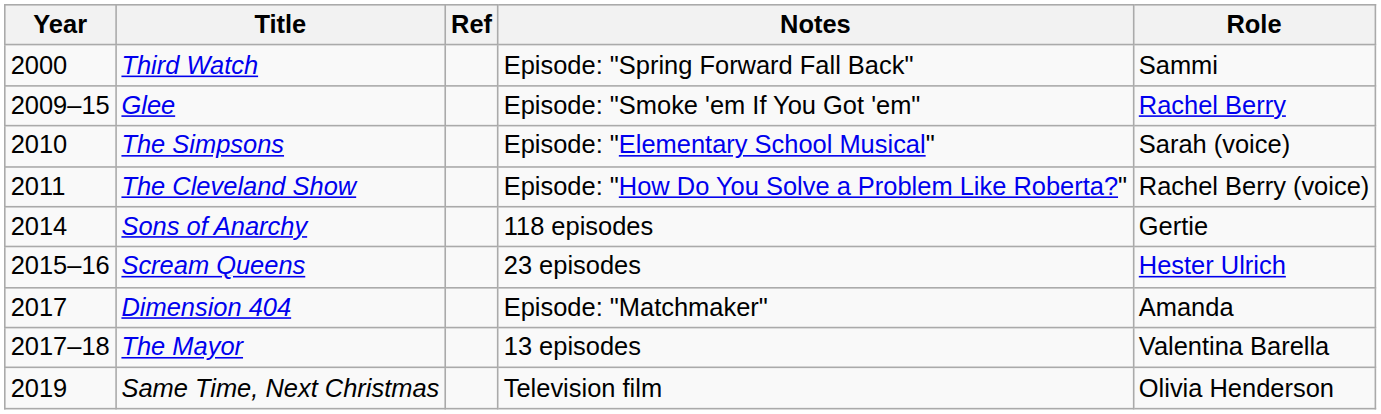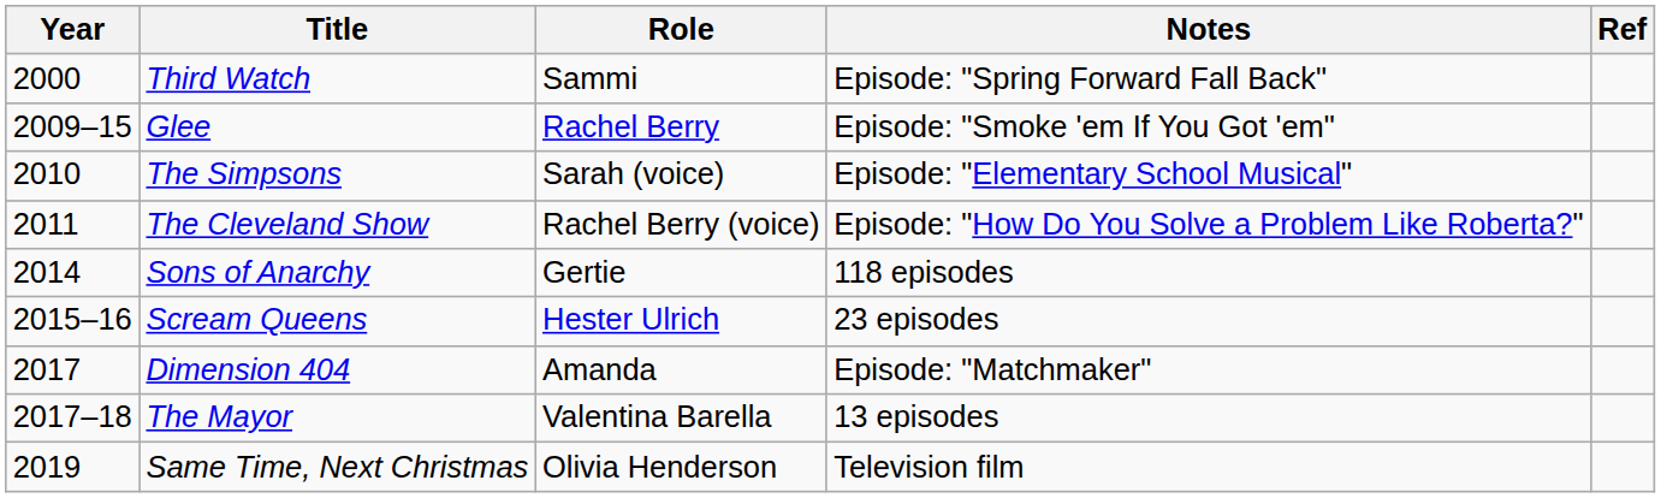 <table class="wikitable sortable">
 <tr>
 <th>Year</th>
 <th>Title</th>
+<th>Role</th>
+<th class="unsortable">Notes</th>
 <th class="unsortable">Ref</th>
-<th class="unsortable">Notes</th>
-<th>Role</th>
 </tr>
 <tr>
 <td>2000</td>
 <td><em><a href='#'>Third Watch</a></em></td>
+<td>Sammi</td>
+<td>Episode: "Spring Forward Fall Back"</td>
 <td></td>
-<td>Episode: "Spring Forward Fall Back"</td>
-<td>Sammi</td>
 </tr>
 <tr>
 <td>2009–15</td>
 <td><em><a href='#'>Glee</a></em></td>
+<td><a href='#'>Rachel Berry</a></td>
+<td>Episode: "Smoke 'em If You Got 'em"</td>
 <td></td>
-<td>Episode: "Smoke 'em If You Got 'em"</td>
-<td><a href='#'>Rachel Berry</a></td>
 </tr>
 <tr>
 <td>2010</td>
 <td><em><a href='#'>The Simpsons</a></em></td>
+<td>Sarah (voice)</td>
+<td>Episode: "<a href='#'>Elementary School Musical</a>"</td>
 <td></td>
-<td>Episode: "<a href='#'>Elementary School Musical</a>"</td>
-<td>Sarah (voice)</td>
 </tr>
 <tr>
 <td>2011</td>
 <td><em><a href='#'>The Cleveland Show</a></em></td>
+<td>Rachel Berry (voice)</td>
+<td>Episode: "<a href='#'>How Do You Solve a Problem Like Roberta?</a>"</td>
 <td></td>
-<td>Episode: "<a href='#'>How Do You Solve a Problem Like Roberta?</a>"</td>
-<td>Rachel Berry (voice)</td>
 </tr>
 <tr>
 <td>2014</td>
 <td><em><a href='#'>Sons of Anarchy</a></em></td>
+<td>Gertie</td>
+<td>118 episodes</td>
 <td></td>
-<td>118 episodes</td>
-<td>Gertie</td>
 </tr>
 <tr>
 <td>2015–16</td>
 <td><em><a href='#'>Scream Queens</a></em></td>
+<td><a href='#'>Hester Ulrich</a></td>
+<td>23 episodes</td>
 <td></td>
-<td>23 episodes</td>
-<td><a href='#'>Hester Ulrich</a></td>
 </tr>
 <tr>
 <td>2017</td>
 <td><em><a href='#'>Dimension 404</a></em></td>
+<td>Amanda</td>
+<td>Episode: "Matchmaker"</td>
 <td></td>
-<td>Episode: "Matchmaker"</td>
-<td>Amanda</td>
 </tr>
 <tr>
 <td>2017–18</td>
 <td><em><a href='#'>The Mayor</a></em></td>
+<td>Valentina Barella</td>
+<td>13 episodes</td>
 <td></td>
-<td>13 episodes</td>
-<td>Valentina Barella</td>
 </tr>
 <tr>
 <td>2019</td>
 <td><em>Same Time, Next Christmas</em></td>
+<td>Olivia Henderson</td>
+<td>Television film</td>
 <td></td>
-<td>Television film</td>
-<td>Olivia Henderson</td>
 </tr>
 </table>
